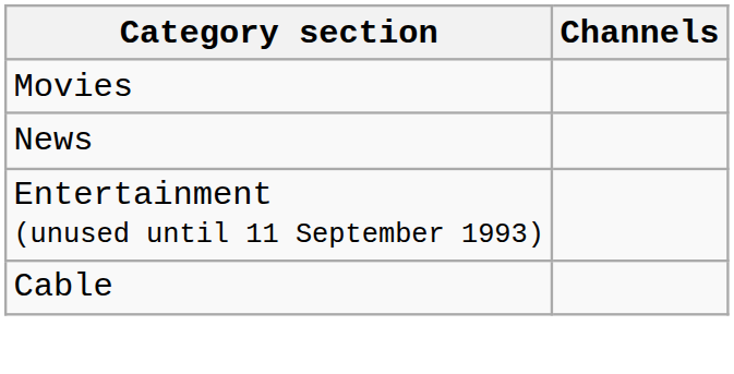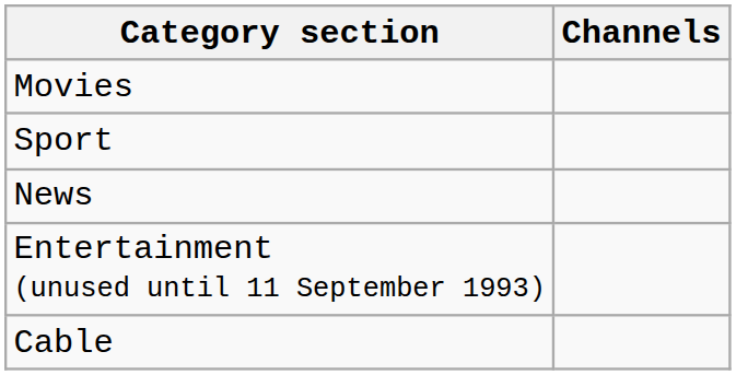 <table class="wikitable">
 <tr>
 <th>Category section</th>
 <th>Channels</th>
 </tr>
 <tr>
 <td>Movies</td>
+<td></td>
+</tr>
+<tr>
+<td>Sport</td>
 <td></td>
 </tr>
 <tr>
 <td>News</td>
 <td></td>
 </tr>
 <tr>
 <td>Entertainment<br><small>(unused until 11 September 1993)</small></td>
 <td></td>
 </tr>
 <tr>
 <td>Cable</td>
 <td></td>
 </tr>
 </table>
